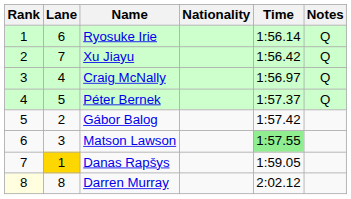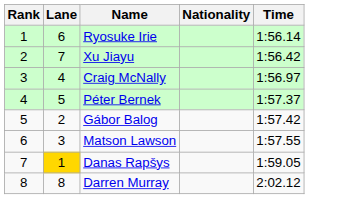 <table class="wikitable sortable" style="text-align:center">
 <tr>
 <th>Rank</th>
 <th>Lane</th>
 <th>Name</th>
 <th>Nationality</th>
 <th>Time</th>
-<th>Notes</th>
 </tr>
 <tr bgcolor=ccffcc>
 <td>1</td>
 <td>6</td>
 <td align=left><a href='#'>Ryosuke Irie</a></td>
 <td align=left></td>
 <td>1:56.14</td>
-<td>Q</td>
 </tr>
 <tr bgcolor=ccffcc>
 <td>2</td>
 <td>7</td>
 <td align=left><a href='#'>Xu Jiayu</a></td>
 <td align=left></td>
 <td>1:56.42</td>
-<td>Q</td>
 </tr>
 <tr bgcolor=ccffcc>
 <td>3</td>
 <td>4</td>
 <td align=left><a href='#'>Craig McNally</a></td>
 <td align=left></td>
 <td>1:56.97</td>
-<td>Q</td>
 </tr>
 <tr bgcolor=ccffcc>
 <td>4</td>
 <td>5</td>
 <td align=left><a href='#'>Péter Bernek</a></td>
 <td align=left></td>
 <td>1:57.37</td>
-<td>Q</td>
 </tr>
 <tr>
 <td>5</td>
 <td>2</td>
 <td align=left><a href='#'>Gábor Balog</a></td>
 <td align=left></td>
 <td>1:57.42</td>
-<td></td>
 </tr>
 <tr>
 <td>6</td>
 <td>3</td>
 <td align=left><a href='#'>Matson Lawson</a></td>
 <td align=left></td>
-<td style="background: lightgreen;">1:57.55</td>
-<td></td>
+<td>1:57.55</td>
 </tr>
 <tr>
 <td>7</td>
 <td style="background: gold;">1</td>
 <td align=left><a href='#'>Danas Rapšys</a></td>
 <td align=left></td>
 <td>1:59.05</td>
-<td></td>
 </tr>
 <tr>
-<td style="background: lightyellow;">8</td>
+<td>8</td>
 <td>8</td>
 <td align=left><a href='#'>Darren Murray</a></td>
 <td align=left></td>
 <td>2:02.12</td>
-<td></td>
 </tr>
 </table>
